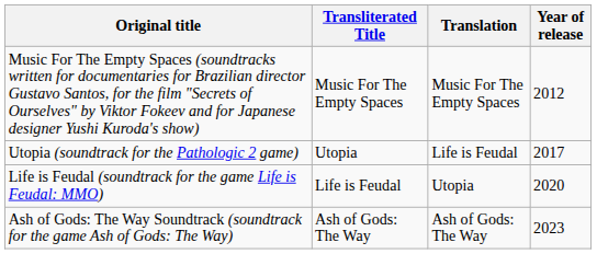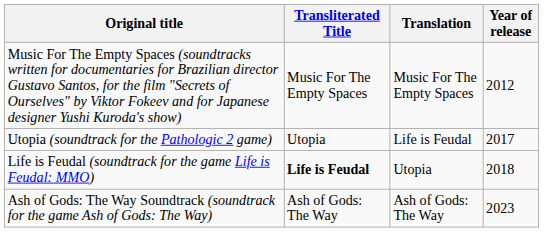 <table class="wikitable">
 <tr>
 <th>Original title</th>
 <th><a href='#'>Transliterated Title</a></th>
 <th>Translation</th>
 <th>Year of release</th>
 </tr>
 <tr>
 <td>Music For The Empty Spaces <em>(soundtracks written for documentaries for Brazilian director Gustavo Santos, for the film "Secrets of Ourselves" by Viktor Fokeev and for Japanese designer Yushi Kuroda's show)</em></td>
 <td>Music For The Empty Spaces</td>
 <td>Music For The Empty Spaces</td>
 <td>2012</td>
 </tr>
 <tr>
 <td>Utopia <em>(soundtrack for the <a href='#'>Pathologic 2</a> game)</em></td>
 <td>Utopia</td>
 <td>Life is Feudal</td>
 <td>2017</td>
 </tr>
 <tr>
 <td>Life is Feudal <em>(soundtrack for the game <a href='#'>Life is Feudal: MMO</a>)</em></td>
-<td>Life is Feudal</td>
+<td><strong>Life is Feudal</strong></td>
 <td>Utopia</td>
-<td>2020</td>
+<td>2018</td>
 </tr>
 <tr>
 <td>Ash of Gods: The Way Soundtrack <em>(soundtrack for the game Ash of Gods: The Way)</em></td>
 <td>Ash of Gods: The Way</td>
 <td>Ash of Gods: The Way</td>
 <td>2023</td>
 </tr>
 </table>
